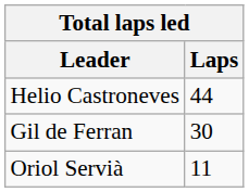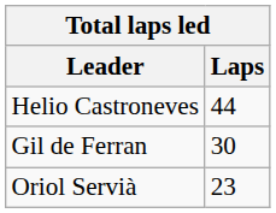 <table class="wikitable">
 <tr>
 <th colspan=2>Total laps led</th>
 </tr>
 <tr>
 <th>Leader</th>
 <th>Laps</th>
 </tr>
 <tr>
 <td>Helio Castroneves</td>
 <td>44</td>
 </tr>
 <tr>
 <td>Gil de Ferran</td>
 <td>30</td>
 </tr>
 <tr>
 <td>Oriol Servià</td>
-<td>11</td>
+<td>23</td>
 </tr>
 </table>
